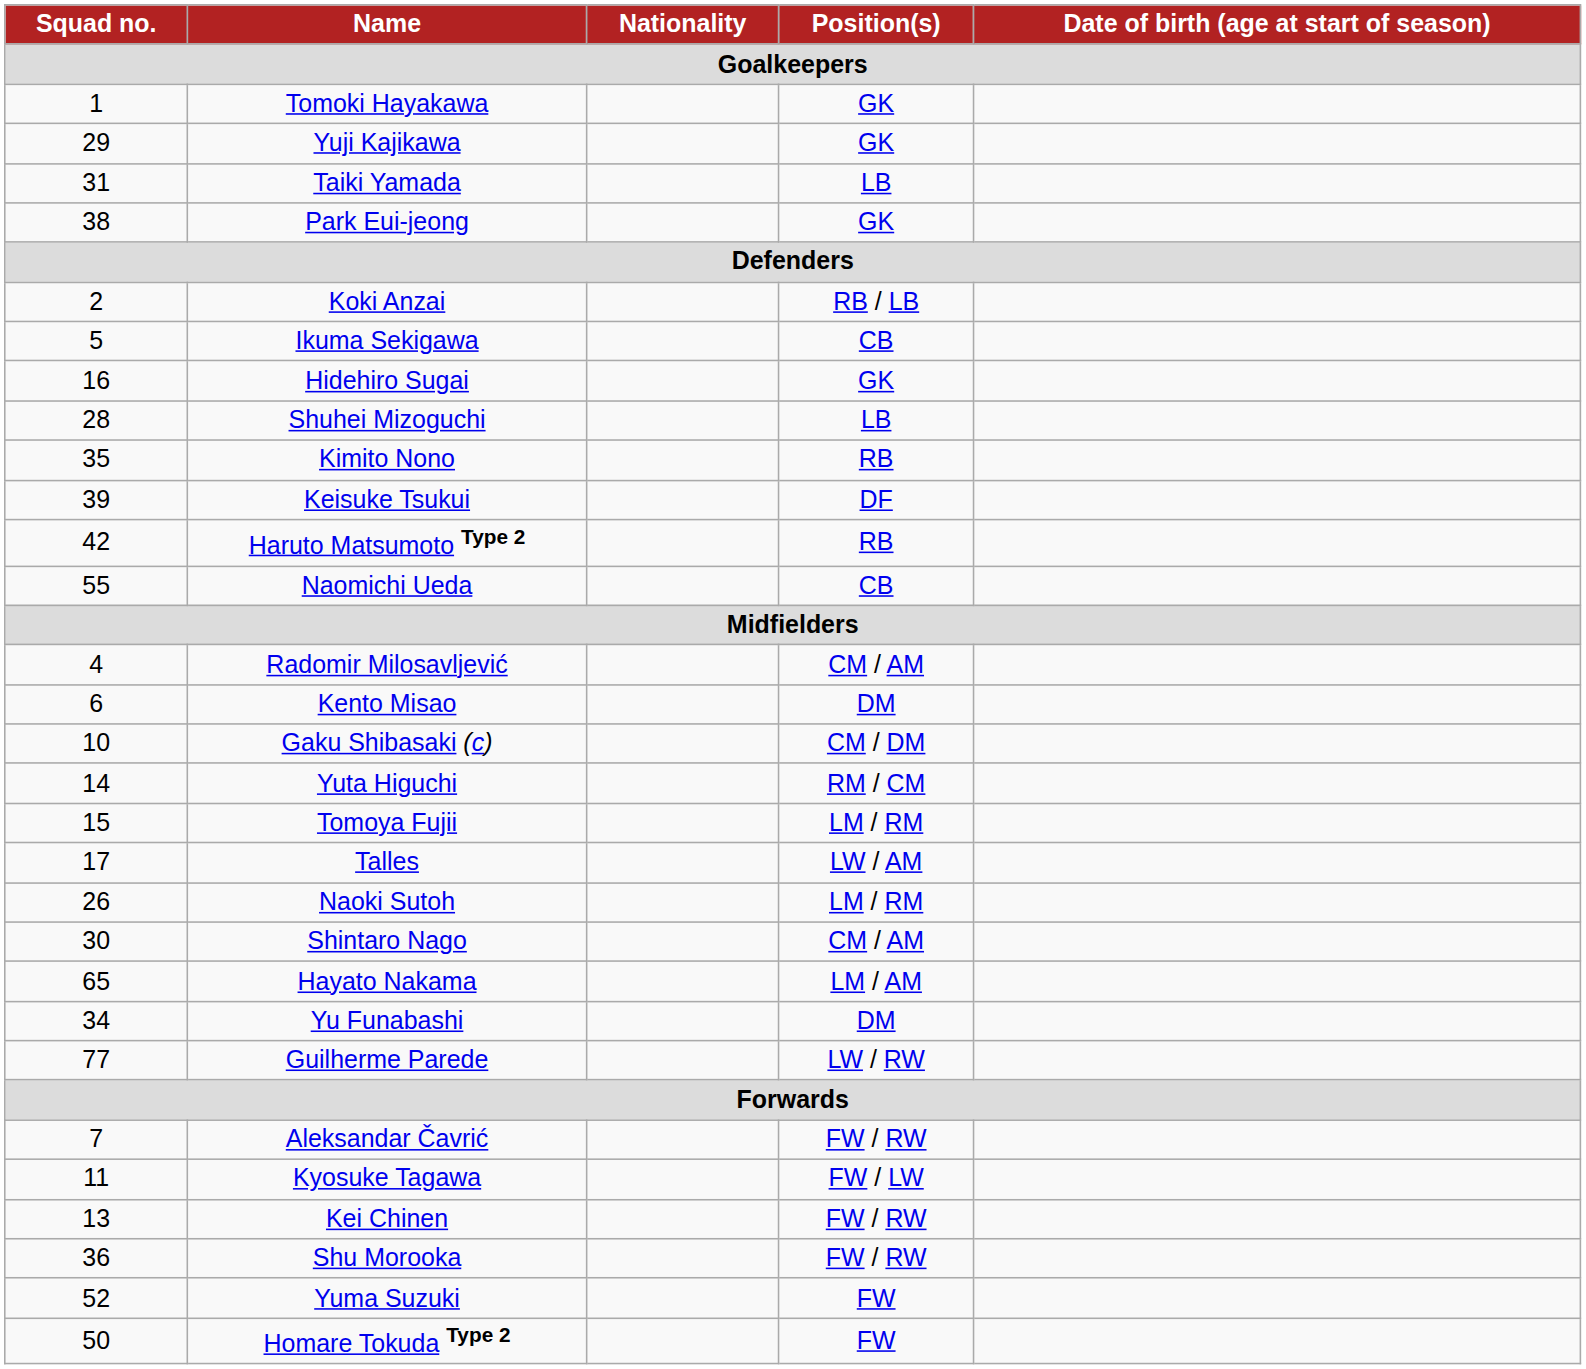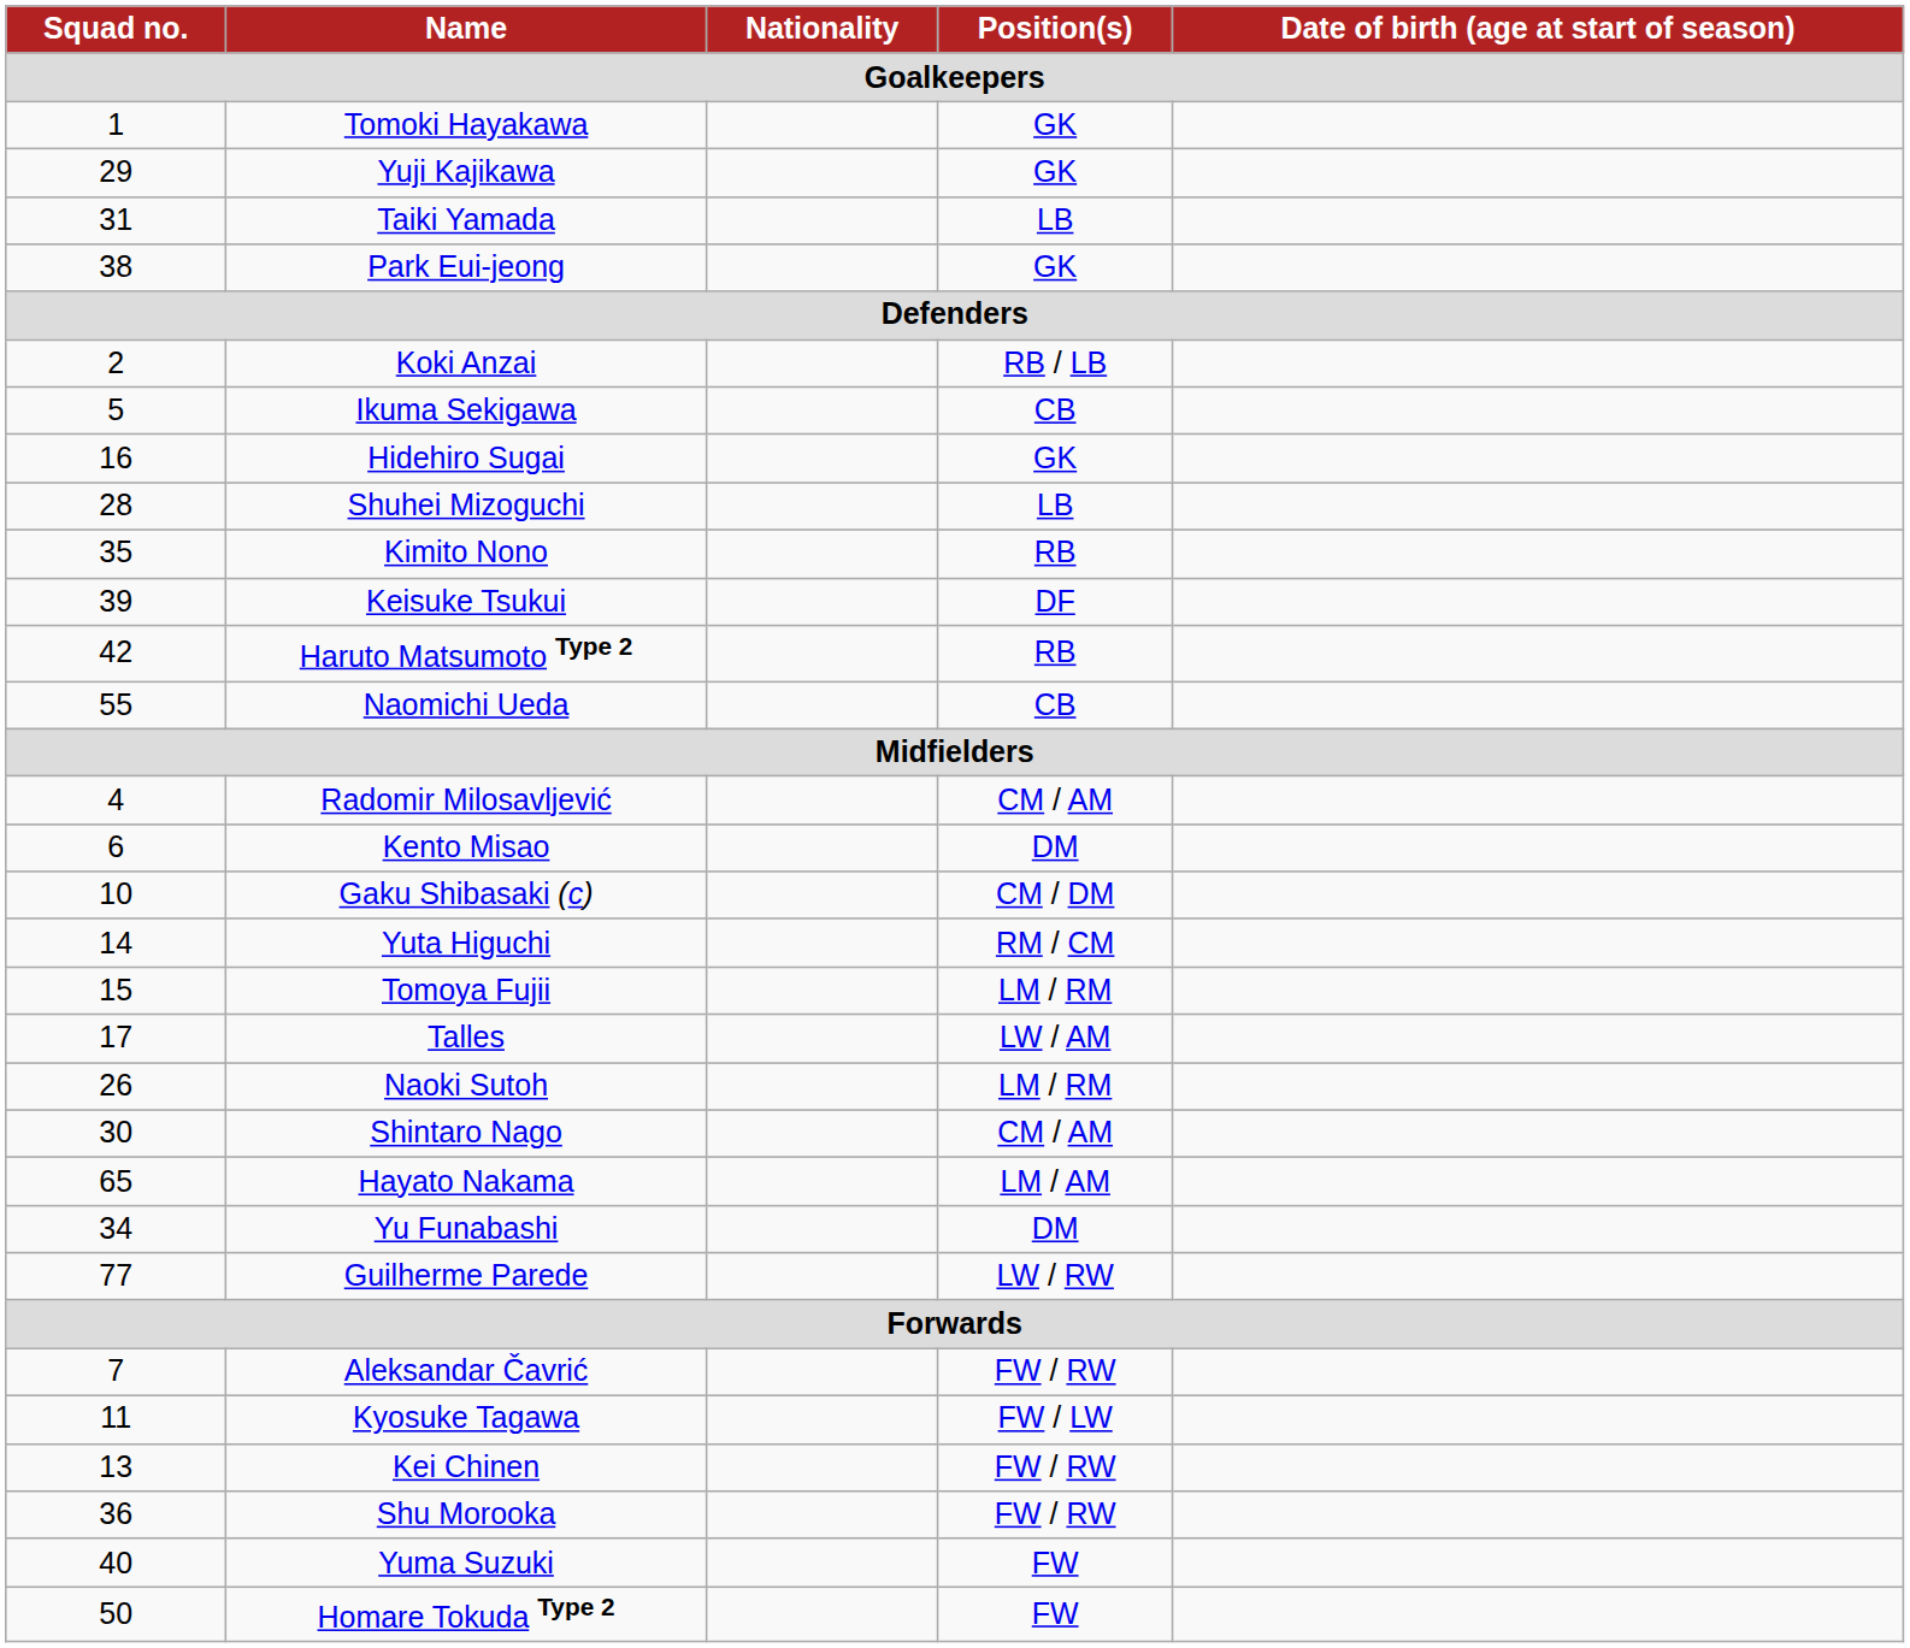 <table class="wikitable" style="text-align:center;width:80%">
 <tr>
 <th style="background:firebrick; color:white; text-align:center;">Squad no.</th>
 <th style="background:firebrick; color:white; text-align:center;">Name</th>
 <th style="background:firebrick; color:white; text-align:center;">Nationality</th>
 <th style="background:firebrick; color:white; text-align:center;">Position(s)</th>
 <th style="background:firebrick; color:white; text-align:center;">Date of birth (age at start of season)</th>
 </tr>
 <tr>
 <th colspan="5" style="background:#dcdcdc; text-align:center;">Goalkeepers</th>
 </tr>
 <tr>
 <td>1</td>
 <td><a href='#'>Tomoki Hayakawa</a></td>
 <td></td>
 <td><a href='#'>GK</a></td>
 <td></td>
 </tr>
 <tr>
 <td>29</td>
 <td><a href='#'>Yuji Kajikawa</a></td>
 <td></td>
 <td><a href='#'>GK</a></td>
 <td></td>
 </tr>
 <tr>
 <td>31</td>
 <td><a href='#'>Taiki Yamada</a></td>
 <td></td>
 <td><a href='#'>LB</a></td>
 <td></td>
 </tr>
 <tr>
 <td>38</td>
 <td><a href='#'>Park Eui-jeong</a></td>
 <td></td>
 <td><a href='#'>GK</a></td>
 <td></td>
 </tr>
 <tr>
 <th colspan="5" style="background:#dcdcdc; text-align:center;">Defenders</th>
 </tr>
 <tr>
 <td>2</td>
 <td><a href='#'>Koki Anzai</a></td>
 <td></td>
 <td><a href='#'>RB</a> / <a href='#'>LB</a></td>
 <td></td>
 </tr>
 <tr>
 <td>5</td>
 <td><a href='#'>Ikuma Sekigawa</a></td>
 <td></td>
 <td><a href='#'>CB</a></td>
 <td></td>
 </tr>
 <tr>
 <td>16</td>
 <td><a href='#'>Hidehiro Sugai</a></td>
 <td></td>
 <td><a href='#'>GK</a></td>
 <td></td>
 </tr>
 <tr>
 <td>28</td>
 <td><a href='#'>Shuhei Mizoguchi</a></td>
 <td></td>
 <td><a href='#'>LB</a></td>
 <td></td>
 </tr>
 <tr>
 <td>35</td>
 <td><a href='#'>Kimito Nono</a></td>
 <td></td>
 <td><a href='#'>RB</a></td>
 <td></td>
 </tr>
 <tr>
 <td>39</td>
 <td><a href='#'>Keisuke Tsukui</a></td>
 <td></td>
 <td><a href='#'>DF</a></td>
 <td></td>
 </tr>
 <tr>
 <td>42</td>
 <td><a href='#'>Haruto Matsumoto</a> <sup><strong>Type 2</strong></sup></td>
 <td></td>
 <td><a href='#'>RB</a></td>
 <td></td>
 </tr>
 <tr>
 <td>55</td>
 <td><a href='#'>Naomichi Ueda</a></td>
 <td></td>
 <td><a href='#'>CB</a></td>
 <td></td>
 </tr>
 <tr>
 <th colspan="5" style="background:#dcdcdc; text-align:center;">Midfielders</th>
 </tr>
 <tr>
 <td>4</td>
 <td><a href='#'>Radomir Milosavljević</a></td>
 <td></td>
 <td><a href='#'>CM</a> / <a href='#'>AM</a></td>
 <td></td>
 </tr>
 <tr>
 <td>6</td>
 <td><a href='#'>Kento Misao</a></td>
 <td></td>
 <td><a href='#'>DM</a></td>
 <td></td>
 </tr>
 <tr>
 <td>10</td>
 <td><a href='#'>Gaku Shibasaki</a> <em>(<a href='#'>c</a>)</em></td>
 <td></td>
 <td><a href='#'>CM</a> / <a href='#'>DM</a></td>
 <td></td>
 </tr>
 <tr>
 <td>14</td>
 <td><a href='#'>Yuta Higuchi</a></td>
 <td></td>
 <td><a href='#'>RM</a> / <a href='#'>CM</a></td>
 <td></td>
 </tr>
 <tr>
 <td>15</td>
 <td><a href='#'>Tomoya Fujii</a></td>
 <td></td>
 <td><a href='#'>LM</a> / <a href='#'>RM</a></td>
 <td></td>
 </tr>
 <tr>
 <td>17</td>
 <td><a href='#'>Talles</a></td>
 <td></td>
 <td><a href='#'>LW</a> / <a href='#'>AM</a></td>
 <td></td>
 </tr>
 <tr>
 <td>26</td>
 <td><a href='#'>Naoki Sutoh</a></td>
 <td></td>
 <td><a href='#'>LM</a> / <a href='#'>RM</a></td>
 <td></td>
 </tr>
 <tr>
 <td>30</td>
 <td><a href='#'>Shintaro Nago</a></td>
 <td></td>
 <td><a href='#'>CM</a> / <a href='#'>AM</a></td>
 <td></td>
 </tr>
 <tr>
 <td>65</td>
 <td><a href='#'>Hayato Nakama</a></td>
 <td></td>
 <td><a href='#'>LM</a> / <a href='#'>AM</a></td>
 <td></td>
 </tr>
 <tr>
 <td>34</td>
 <td><a href='#'>Yu Funabashi</a></td>
 <td></td>
 <td><a href='#'>DM</a></td>
 <td></td>
 </tr>
 <tr>
 <td>77</td>
 <td><a href='#'>Guilherme Parede</a></td>
 <td></td>
 <td><a href='#'>LW</a> / <a href='#'>RW</a></td>
 <td></td>
 </tr>
 <tr>
 <th colspan="12" style="background:#dcdcdc; text-align:center;">Forwards</th>
 </tr>
 <tr>
 <td>7</td>
 <td><a href='#'>Aleksandar Čavrić</a></td>
 <td></td>
 <td><a href='#'>FW</a> / <a href='#'>RW</a></td>
 <td></td>
 </tr>
 <tr>
 <td>11</td>
 <td><a href='#'>Kyosuke Tagawa</a></td>
 <td></td>
 <td><a href='#'>FW</a> / <a href='#'>LW</a></td>
 <td></td>
 </tr>
 <tr>
 <td>13</td>
 <td><a href='#'>Kei Chinen</a></td>
 <td></td>
 <td><a href='#'>FW</a> / <a href='#'>RW</a></td>
 <td></td>
 </tr>
 <tr>
 <td>36</td>
 <td><a href='#'>Shu Morooka</a></td>
 <td></td>
 <td><a href='#'>FW</a> / <a href='#'>RW</a></td>
 <td></td>
 </tr>
 <tr>
-<td>52</td>
+<td>40</td>
 <td><a href='#'>Yuma Suzuki</a></td>
 <td></td>
 <td><a href='#'>FW</a></td>
 <td></td>
 </tr>
 <tr>
 <td>50</td>
 <td><a href='#'>Homare Tokuda</a> <sup><strong>Type 2</strong></sup></td>
 <td></td>
 <td><a href='#'>FW</a></td>
 <td></td>
 </tr>
 </table>
